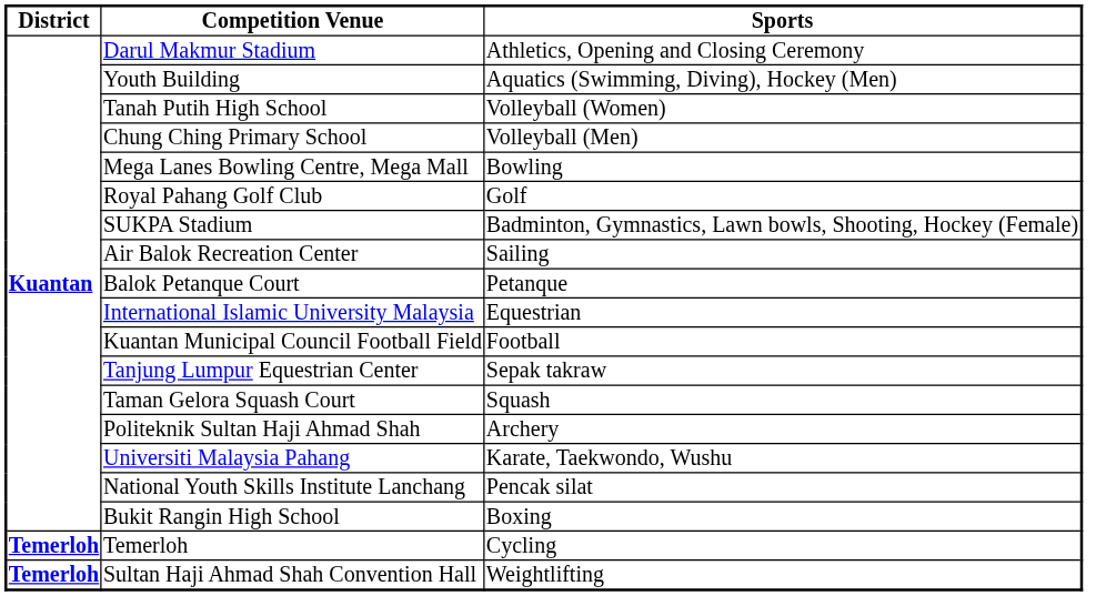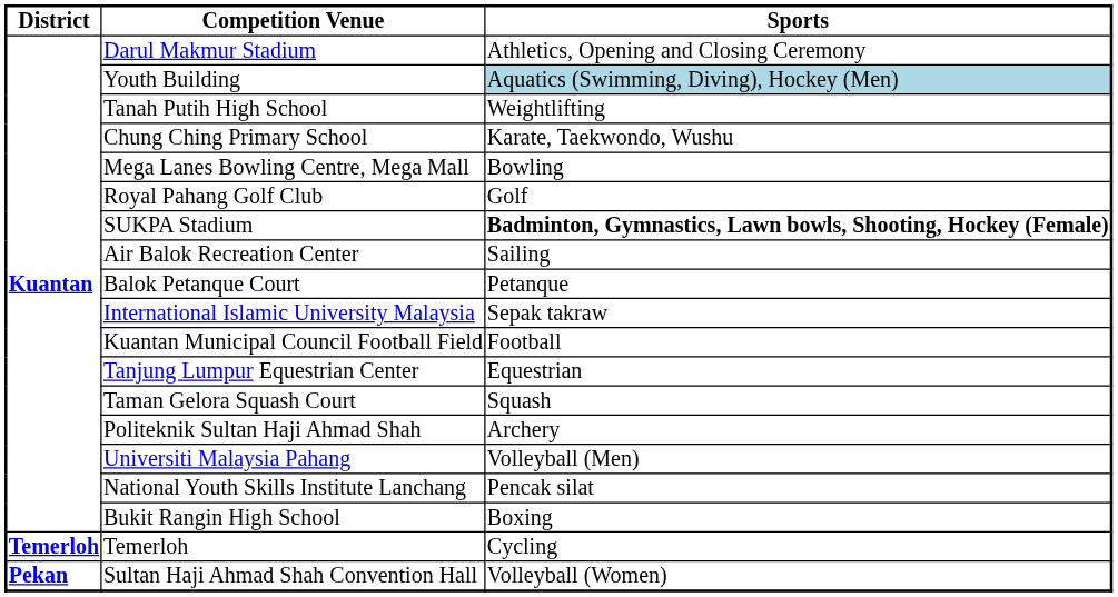 <table border=1 style="border-collapse:collapse; text-align:left; font-size:100%; border:2px solid black;">
 <tr style="text-align:center; color:black; font-weight:bold; background:white;">
 <td>District</td>
 <td>Competition Venue</td>
 <td>Sports</td>
 </tr>
 <tr>
 <td rowspan=17><strong><a href='#'>Kuantan</a></strong></td>
 <td><a href='#'>Darul Makmur Stadium</a></td>
 <td>Athletics, Opening and Closing Ceremony</td>
 </tr>
 <tr>
 <td>Youth Building</td>
-<td>Aquatics (Swimming, Diving), Hockey (Men)</td>
+<td style="background: lightblue;">Aquatics (Swimming, Diving), Hockey (Men)</td>
 </tr>
 <tr>
 <td>Tanah Putih High School</td>
-<td>Volleyball (Women)</td>
+<td>Weightlifting</td>
 </tr>
 <tr>
 <td>Chung Ching Primary School</td>
-<td>Volleyball (Men)</td>
+<td>Karate, Taekwondo, Wushu</td>
 </tr>
 <tr>
 <td>Mega Lanes Bowling Centre, Mega Mall</td>
 <td>Bowling</td>
 </tr>
 <tr>
 <td>Royal Pahang Golf Club</td>
 <td>Golf</td>
 </tr>
 <tr>
 <td>SUKPA Stadium</td>
-<td>Badminton, Gymnastics, Lawn bowls, Shooting, Hockey (Female)</td>
+<td><strong>Badminton, Gymnastics, Lawn bowls, Shooting, Hockey (Female)</strong></td>
 </tr>
 <tr>
 <td>Air Balok Recreation Center</td>
 <td>Sailing</td>
 </tr>
 <tr>
 <td>Balok Petanque Court</td>
 <td>Petanque</td>
 </tr>
 <tr>
 <td><a href='#'>International Islamic University Malaysia</a></td>
-<td>Equestrian</td>
+<td>Sepak takraw</td>
 </tr>
 <tr>
 <td>Kuantan Municipal Council Football Field</td>
 <td>Football</td>
 </tr>
 <tr>
 <td><a href='#'>Tanjung Lumpur</a> Equestrian Center</td>
-<td>Sepak takraw</td>
+<td>Equestrian</td>
 </tr>
 <tr>
 <td>Taman Gelora Squash Court</td>
 <td>Squash</td>
 </tr>
 <tr>
 <td>Politeknik Sultan Haji Ahmad Shah</td>
 <td>Archery</td>
 </tr>
 <tr>
 <td><a href='#'>Universiti Malaysia Pahang</a></td>
-<td>Karate, Taekwondo, Wushu</td>
+<td>Volleyball (Men)</td>
 </tr>
 <tr>
 <td>National Youth Skills Institute Lanchang</td>
 <td>Pencak silat</td>
 </tr>
 <tr>
 <td>Bukit Rangin High School</td>
 <td>Boxing</td>
 </tr>
 <tr>
 <td><strong><a href='#'>Temerloh</a></strong></td>
 <td>Temerloh</td>
 <td>Cycling</td>
 </tr>
 <tr>
-<td><strong><a href='#'>Temerloh</a></strong></td>
+<td><strong><a href='#'>Pekan</a></strong></td>
 <td>Sultan Haji Ahmad Shah Convention Hall</td>
-<td>Weightlifting</td>
+<td>Volleyball (Women)</td>
 </tr>
 </table>
